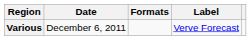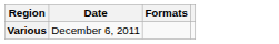 <table class="wikitable plainrowheaders">
 <tr>
 <th scope="col">Region</th>
 <th scope="col">Date</th>
 <th scope="col">Formats</th>
-<th scope="col">Label</th>
 <th scope="col"></th>
 </tr>
 <tr>
 <th scope="row">Various</th>
 <td rowspan="1">December 6, 2011</td>
 <td rowspan="1"></td>
-<td rowspan="1"><a href='#'>Verve Forecast</a></td>
 <td style="text-align:center;" rowspan="1"></td>
 </tr>
 </table>
